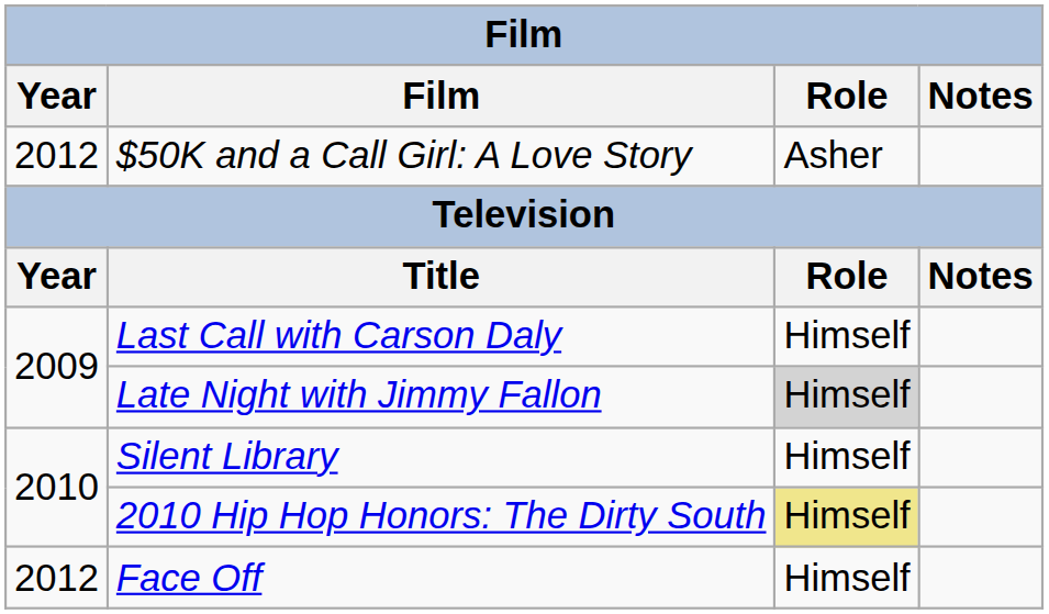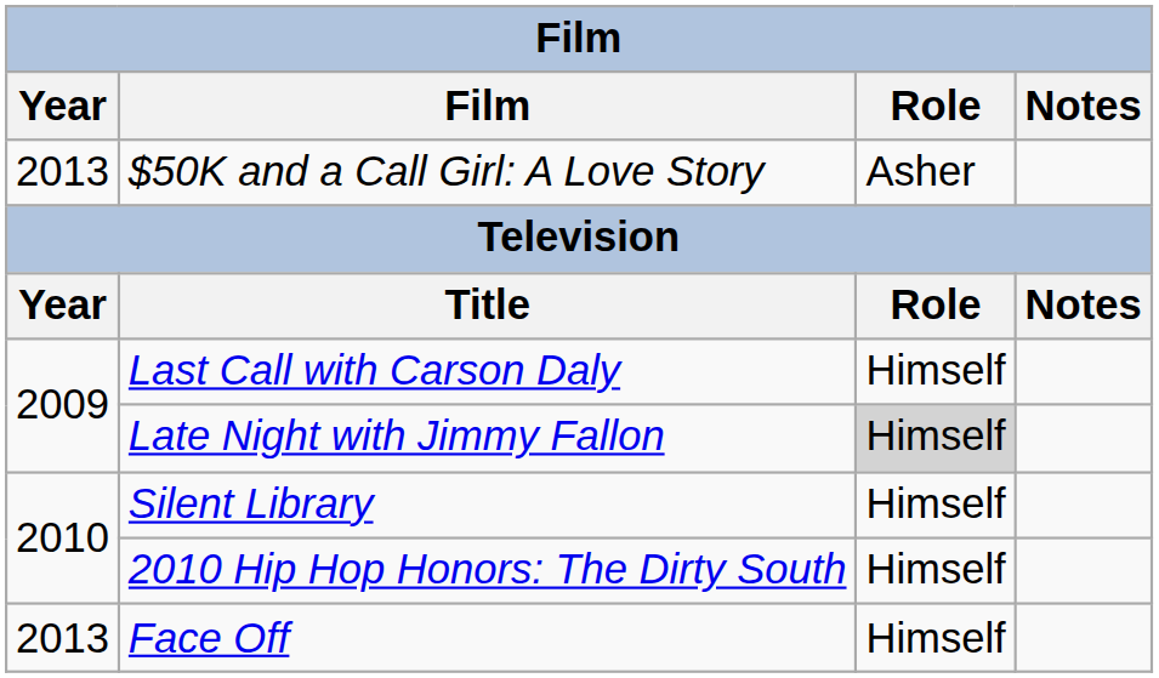 <table class="wikitable">
 <tr style="background:#ccc; text-align:center;">
 <th colspan="4" style="background: LightSteelBlue;">Film</th>
 </tr>
 <tr style="background:#ccc; text-align:center;">
 <th>Year</th>
 <th>Film</th>
 <th>Role</th>
 <th>Notes</th>
 </tr>
 <tr>
-<td>2012</td>
+<td>2013</td>
 <td><em>$50K and a Call Girl: A Love Story</em></td>
 <td>Asher</td>
 <td></td>
 </tr>
 <tr style="background:#ccc; text-align:center;">
 <th colspan="4" style="background: LightSteelBlue;">Television</th>
 </tr>
 <tr style="background:#ccc; text-align:center;">
 <th>Year</th>
 <th>Title</th>
 <th>Role</th>
 <th>Notes</th>
 </tr>
 <tr>
 <td rowspan="2">2009</td>
 <td><em><a href='#'>Last Call with Carson Daly</a></em></td>
 <td>Himself</td>
 <td></td>
 </tr>
 <tr>
 <td><em><a href='#'>Late Night with Jimmy Fallon</a></em></td>
 <td style="background: lightgrey;">Himself</td>
 <td></td>
 </tr>
 <tr>
 <td rowspan="2">2010</td>
 <td><em><a href='#'>Silent Library</a></em></td>
 <td>Himself</td>
 <td></td>
 </tr>
 <tr>
 <td><em><a href='#'>2010 Hip Hop Honors: The Dirty South</a></em></td>
-<td style="background: khaki;">Himself</td>
+<td>Himself</td>
 <td></td>
 </tr>
 <tr>
-<td>2012</td>
+<td>2013</td>
 <td><em><a href='#'>Face Off</a></em></td>
 <td>Himself</td>
 <td></td>
 </tr>
 </table>
